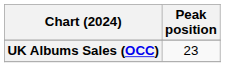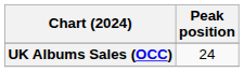 <table class="wikitable sortable plainrowheaders" style="text-align:center">
 <tr>
 <th scope="col">Chart (2024)</th>
 <th scope="col">Peak<br>position</th>
 </tr>
 <tr>
 </tr>
 <tr>
 </tr>
 <tr>
 </tr>
 <tr>
 <th scope="row">UK Albums Sales (<a href='#'>OCC</a>)</th>
-<td>23</td>
+<td>24</td>
 </tr>
 <tr>
 </tr>
 <tr>
 </tr>
 <tr>
 </tr>
 <tr>
 </tr>
 <tr>
 </tr>
 </table>
